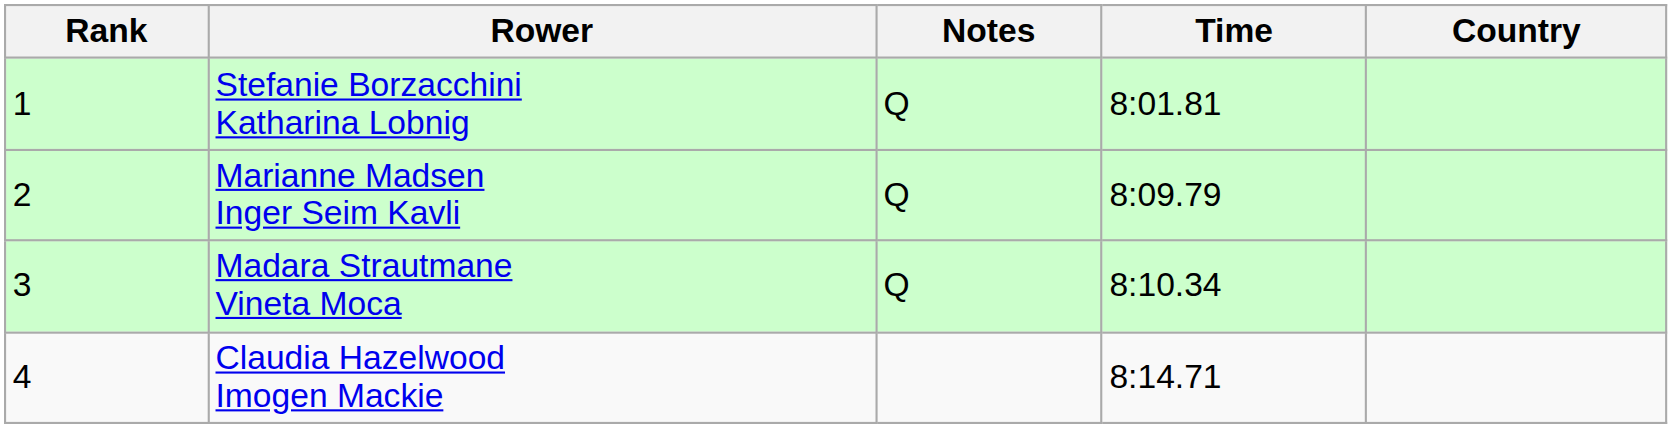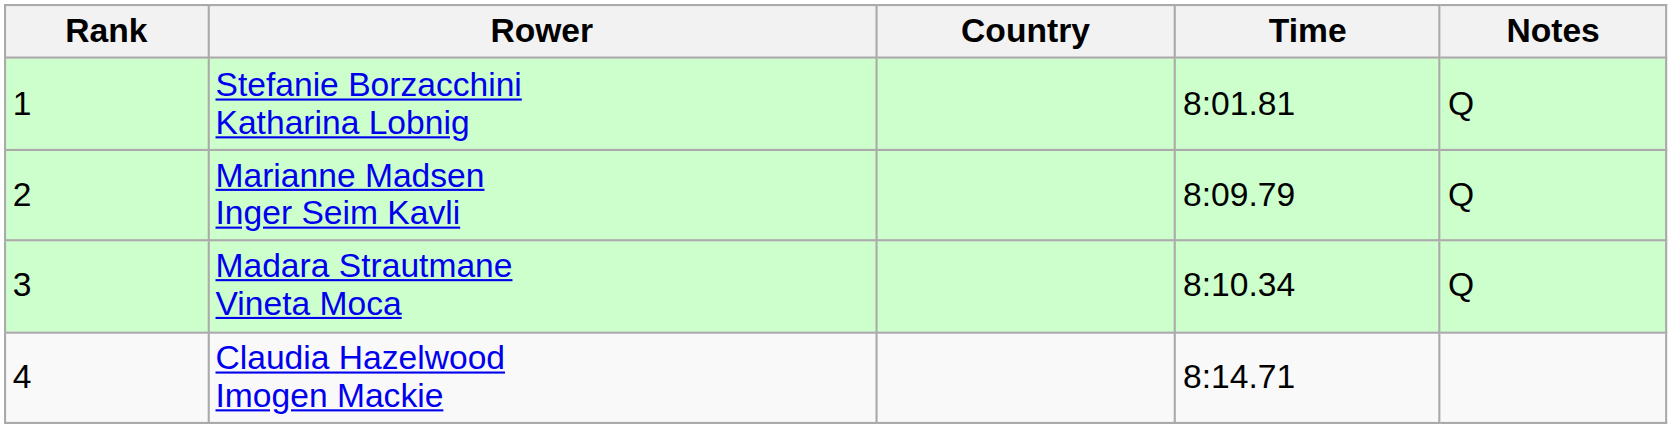 <table class="wikitable" width=50%>
 <tr>
 <th>Rank</th>
 <th>Rower</th>
+<th>Country</th>
+<th>Time</th>
 <th>Notes</th>
-<th>Time</th>
-<th>Country</th>
 </tr>
 <tr bgcolor=ccffcc>
 <td>1</td>
 <td><a href='#'>Stefanie Borzacchini</a><br><a href='#'>Katharina Lobnig</a></td>
+<td></td>
+<td>8:01.81</td>
 <td>Q</td>
-<td>8:01.81</td>
-<td></td>
 </tr>
 <tr bgcolor=ccffcc>
 <td>2</td>
 <td><a href='#'>Marianne Madsen</a><br><a href='#'>Inger Seim Kavli</a></td>
+<td></td>
+<td>8:09.79</td>
 <td>Q</td>
-<td>8:09.79</td>
-<td></td>
 </tr>
 <tr bgcolor=ccffcc>
 <td>3</td>
 <td><a href='#'>Madara Strautmane</a><br><a href='#'>Vineta Moca</a></td>
+<td></td>
+<td>8:10.34</td>
 <td>Q</td>
-<td>8:10.34</td>
-<td></td>
 </tr>
 <tr>
 <td>4</td>
 <td><a href='#'>Claudia Hazelwood</a><br><a href='#'>Imogen Mackie</a></td>
 <td></td>
 <td>8:14.71</td>
 <td></td>
 </tr>
 </table>
